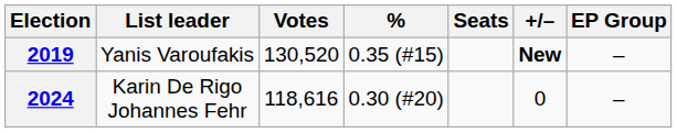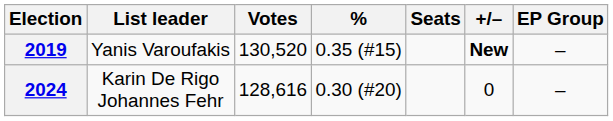 <table class="wikitable sortable" style="text-align:center;">
 <tr>
 <th>Election</th>
 <th>List leader</th>
 <th>Votes</th>
 <th>%</th>
 <th>Seats</th>
 <th>+/–</th>
 <th>EP Group</th>
 </tr>
 <tr>
 <th><a href='#'>2019</a></th>
 <td>Yanis Varoufakis</td>
 <td>130,520</td>
 <td>0.35 (#15)</td>
 <td></td>
 <td><strong>New</strong></td>
 <td>–</td>
 </tr>
 <tr>
 <th><a href='#'>2024</a></th>
 <td>Karin De Rigo<br>Johannes Fehr</td>
-<td>118,616</td>
+<td>128,616</td>
 <td>0.30 (#20)</td>
 <td></td>
 <td> 0</td>
 <td>–</td>
 </tr>
 </table>
